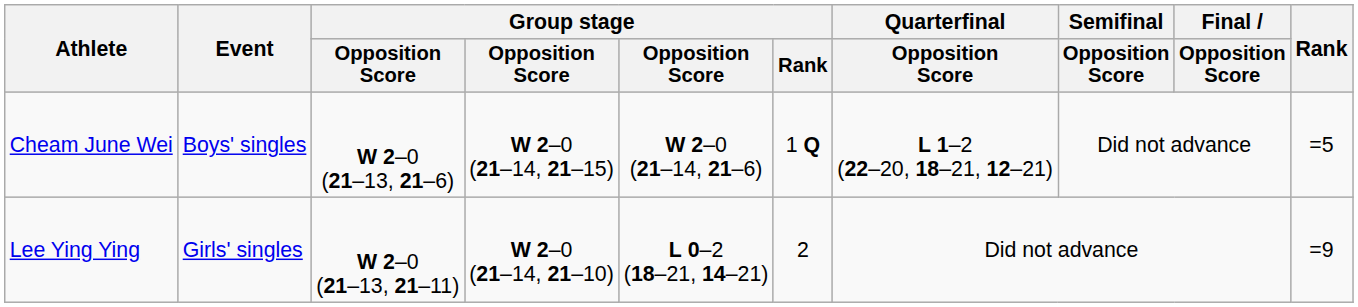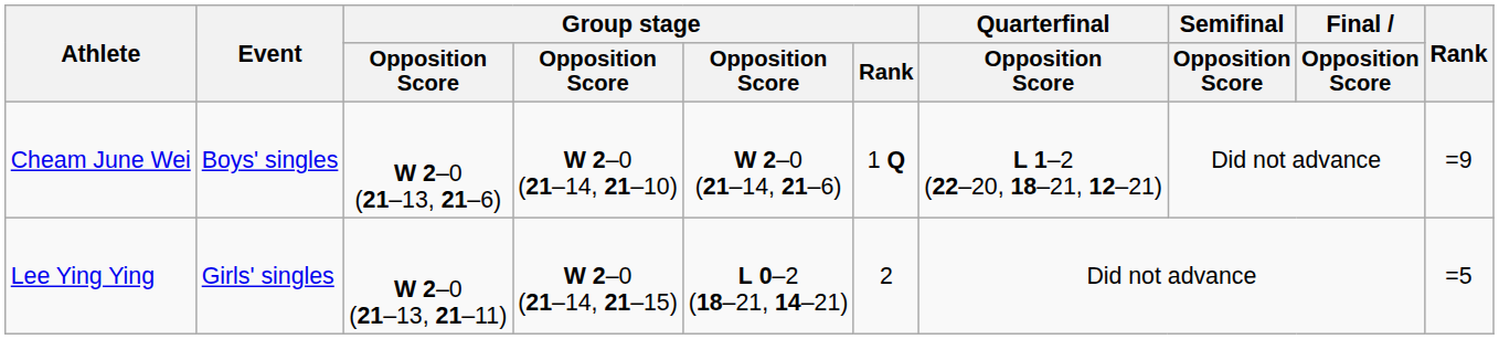 <table class="wikitable" style="font-size:90%">
 <tr>
 <th rowspan=2>Athlete</th>
 <th rowspan=2>Event</th>
 <th colspan=4>Group stage</th>
 <th>Quarterfinal</th>
 <th>Semifinal</th>
 <th>Final / </th>
 <th rowspan=2>Rank</th>
 </tr>
 <tr style="font-size:95%">
 <th>Opposition<br>Score</th>
 <th>Opposition<br>Score</th>
 <th>Opposition<br>Score</th>
 <th>Rank</th>
 <th>Opposition<br>Score</th>
 <th>Opposition<br>Score</th>
 <th>Opposition<br>Score</th>
 </tr>
 <tr align=center>
 <td align=left><a href='#'>Cheam June Wei</a></td>
 <td align=left><a href='#'>Boys' singles</a></td>
 <td align=center><br><br><strong>W</strong> <strong>2</strong>–0<br>(<strong>21</strong>–13, <strong>21</strong>–6)</td>
-<td align=center><br><strong>W</strong> <strong>2</strong>–0<br>(<strong>21</strong>–14, <strong>21</strong>–15)</td>
+<td align=center><br><strong>W</strong> <strong>2</strong>–0<br>(<strong>21</strong>–14, <strong>21</strong>–10)</td>
 <td align=center><br><strong>W</strong> <strong>2</strong>–0<br>(<strong>21</strong>–14, <strong>21</strong>–6)</td>
 <td align=center>1 <strong>Q</strong></td>
 <td align=center><br><strong>L</strong> <strong>1</strong>–2<br>(<strong>22</strong>–20, <strong>18</strong>–21, <strong>12</strong>–21)</td>
 <td colspan="2" align=center>Did not advance</td>
-<td align=center>=5</td>
+<td align=center>=9</td>
 </tr>
 <tr align=center>
 <td align=left><a href='#'>Lee Ying Ying</a></td>
 <td align=left><a href='#'>Girls' singles</a></td>
 <td align=center><br><br><strong>W</strong> <strong>2</strong>–0<br>(<strong>21</strong>–13, <strong>21</strong>–11)</td>
-<td align=center><br><strong>W</strong> <strong>2</strong>–0<br>(<strong>21</strong>–14, <strong>21</strong>–10)</td>
+<td align=center><br><strong>W</strong> <strong>2</strong>–0<br>(<strong>21</strong>–14, <strong>21</strong>–15)</td>
 <td align=center><br><strong>L</strong> <strong>0</strong>–2<br>(<strong>18</strong>–21, <strong>14</strong>–21)</td>
 <td align=center>2</td>
 <td colspan="3" align=center>Did not advance</td>
-<td align=center>=9</td>
+<td align=center>=5</td>
 </tr>
 </table>
